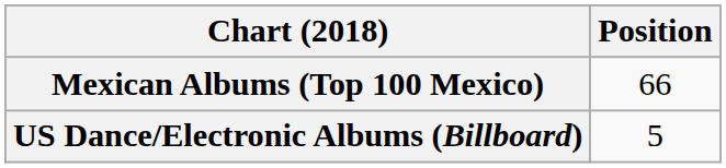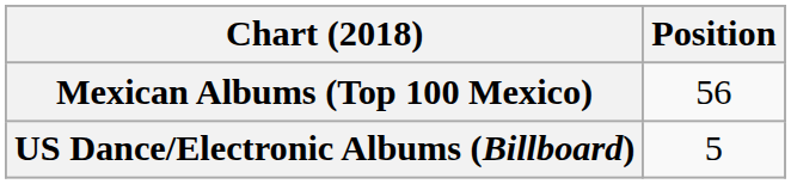 <table class="wikitable plainrowheaders sortable">
 <tr>
 <th>Chart (2018)</th>
 <th>Position</th>
 </tr>
 <tr>
 <th scope="row">Mexican Albums (Top 100 Mexico)</th>
-<td style="text-align:center;">66</td>
+<td style="text-align:center;">56</td>
 </tr>
 <tr>
 <th scope="row">US Dance/Electronic Albums (<em>Billboard</em>)</th>
 <td style="text-align:center;">5</td>
 </tr>
 </table>
